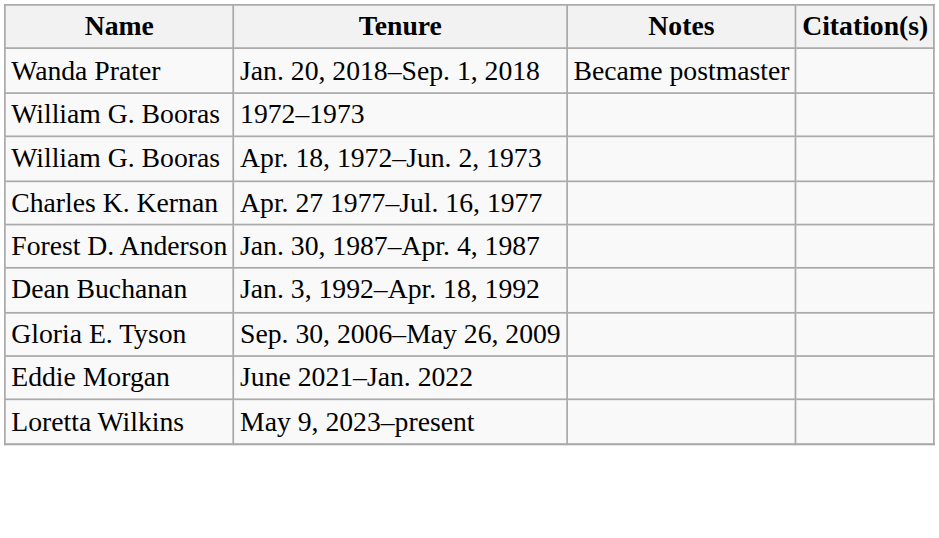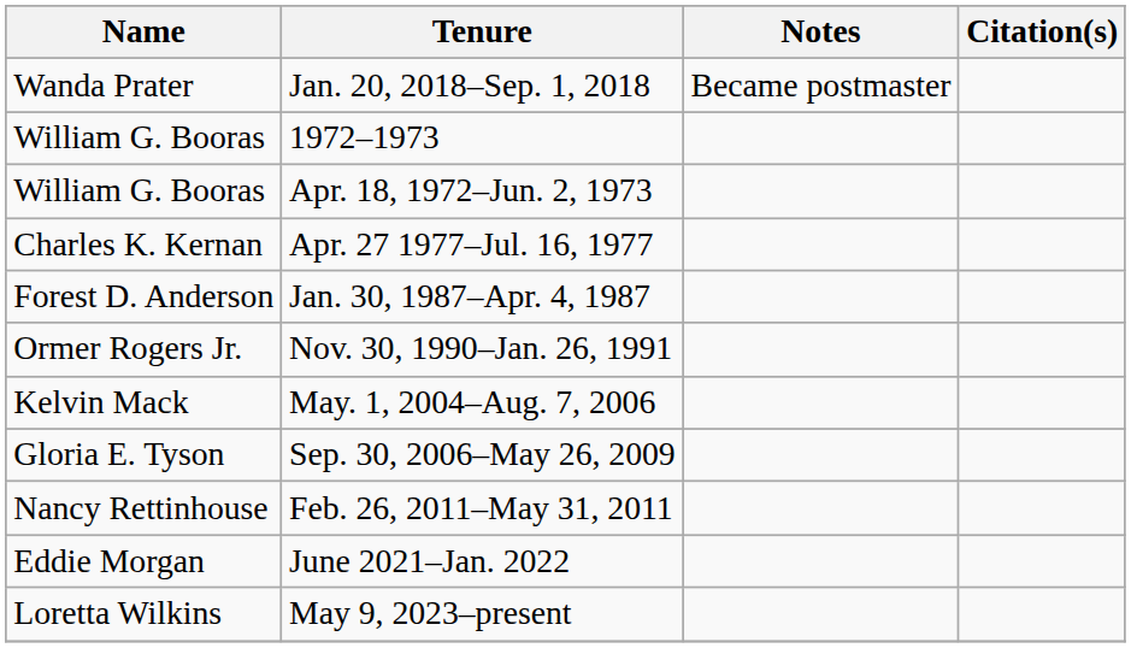 <table class="wikitable">
 <tr>
 <th>Name</th>
 <th>Tenure</th>
 <th>Notes</th>
 <th>Citation(s)</th>
 </tr>
 <tr>
 <td>Wanda Prater</td>
 <td>Jan. 20, 2018–Sep. 1, 2018</td>
 <td>Became postmaster</td>
 <td></td>
 </tr>
 <tr>
 <td>William G. Booras</td>
 <td>1972–1973</td>
 <td></td>
 <td></td>
 </tr>
 <tr>
 <td>William G. Booras</td>
 <td>Apr. 18, 1972–Jun. 2, 1973</td>
 <td></td>
 <td></td>
 </tr>
 <tr>
 <td>Charles K. Kernan</td>
 <td>Apr. 27 1977–Jul. 16, 1977</td>
 <td></td>
 <td></td>
 </tr>
 <tr>
 <td>Forest D. Anderson</td>
 <td>Jan. 30, 1987–Apr. 4, 1987</td>
 <td></td>
 <td></td>
 </tr>
 <tr>
-<td>Dean Buchanan</td>
-<td>Jan. 3, 1992–Apr. 18, 1992</td>
+<td>Ormer Rogers Jr.</td>
+<td>Nov. 30, 1990–Jan. 26, 1991</td>
+<td></td>
+<td></td>
+</tr>
+<tr>
+<td>Kelvin Mack</td>
+<td>May. 1, 2004–Aug. 7, 2006</td>
 <td></td>
 <td></td>
 </tr>
 <tr>
 <td>Gloria E. Tyson</td>
 <td>Sep. 30, 2006–May 26, 2009</td>
+<td></td>
+<td></td>
+</tr>
+<tr>
+<td>Nancy Rettinhouse</td>
+<td>Feb. 26, 2011–May 31, 2011</td>
 <td></td>
 <td></td>
 </tr>
 <tr>
 <td>Eddie Morgan</td>
 <td>June 2021–Jan. 2022</td>
 <td></td>
 <td></td>
 </tr>
 <tr>
 <td>Loretta Wilkins</td>
 <td>May 9, 2023–present</td>
 <td></td>
 <td></td>
 </tr>
 <tr>
 </tr>
 </table>
